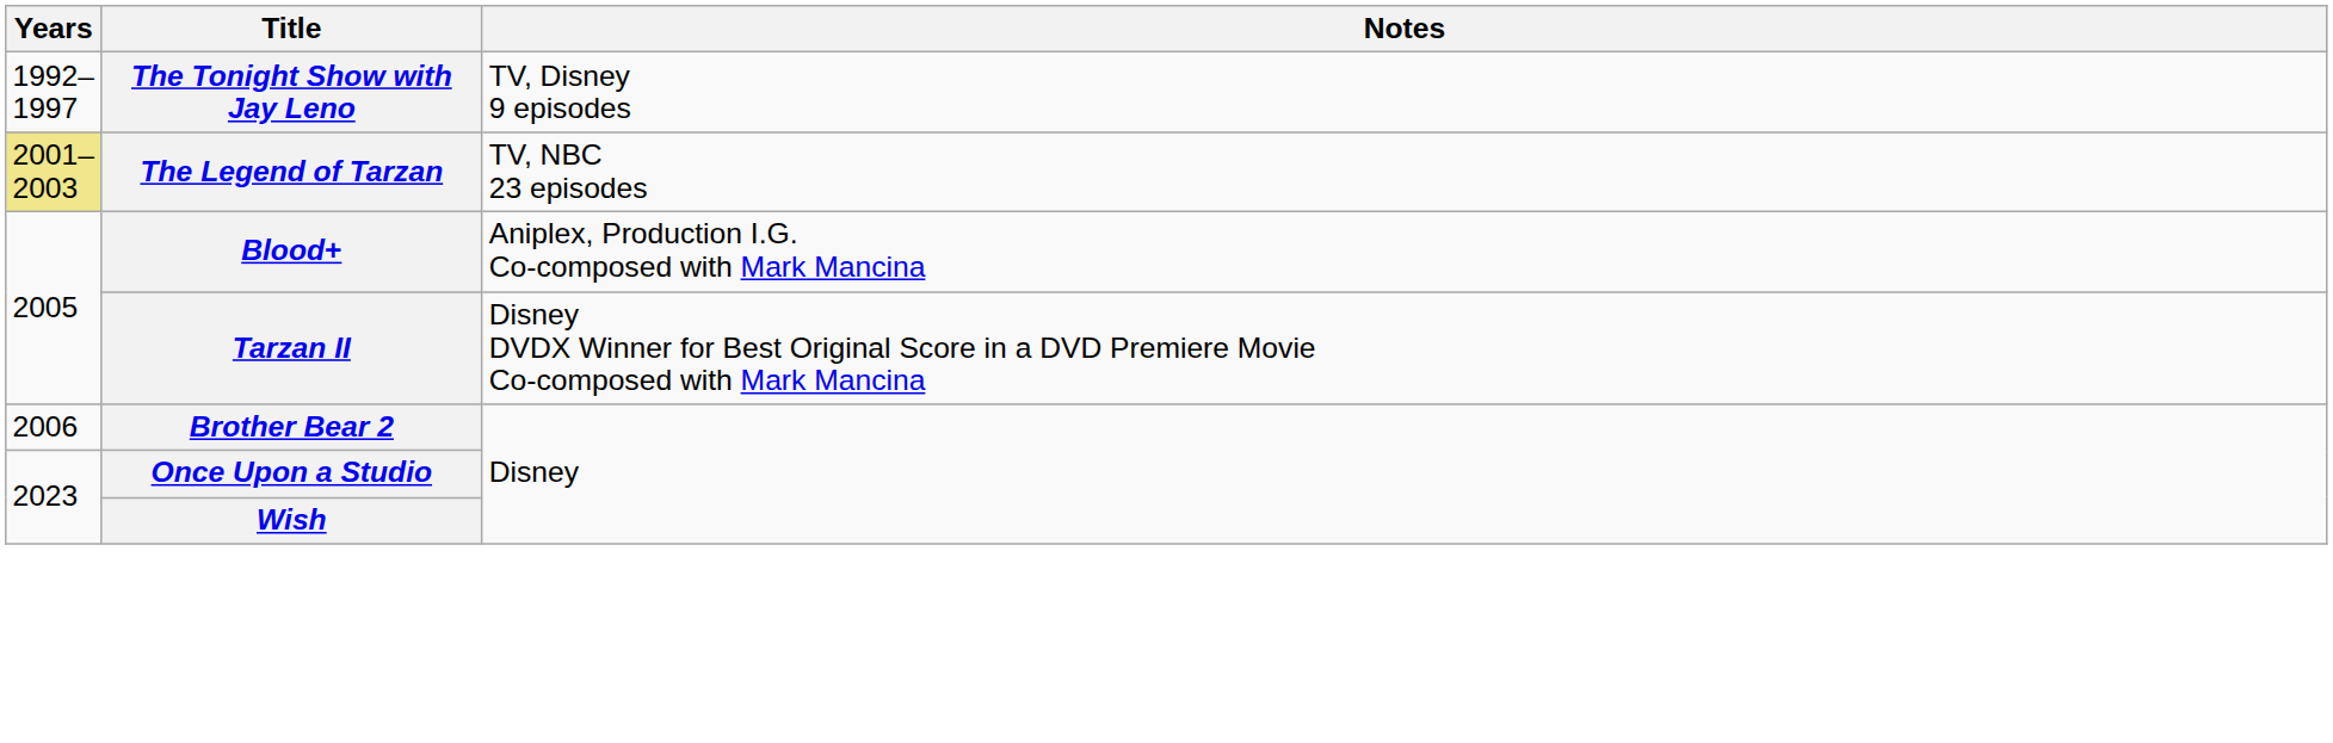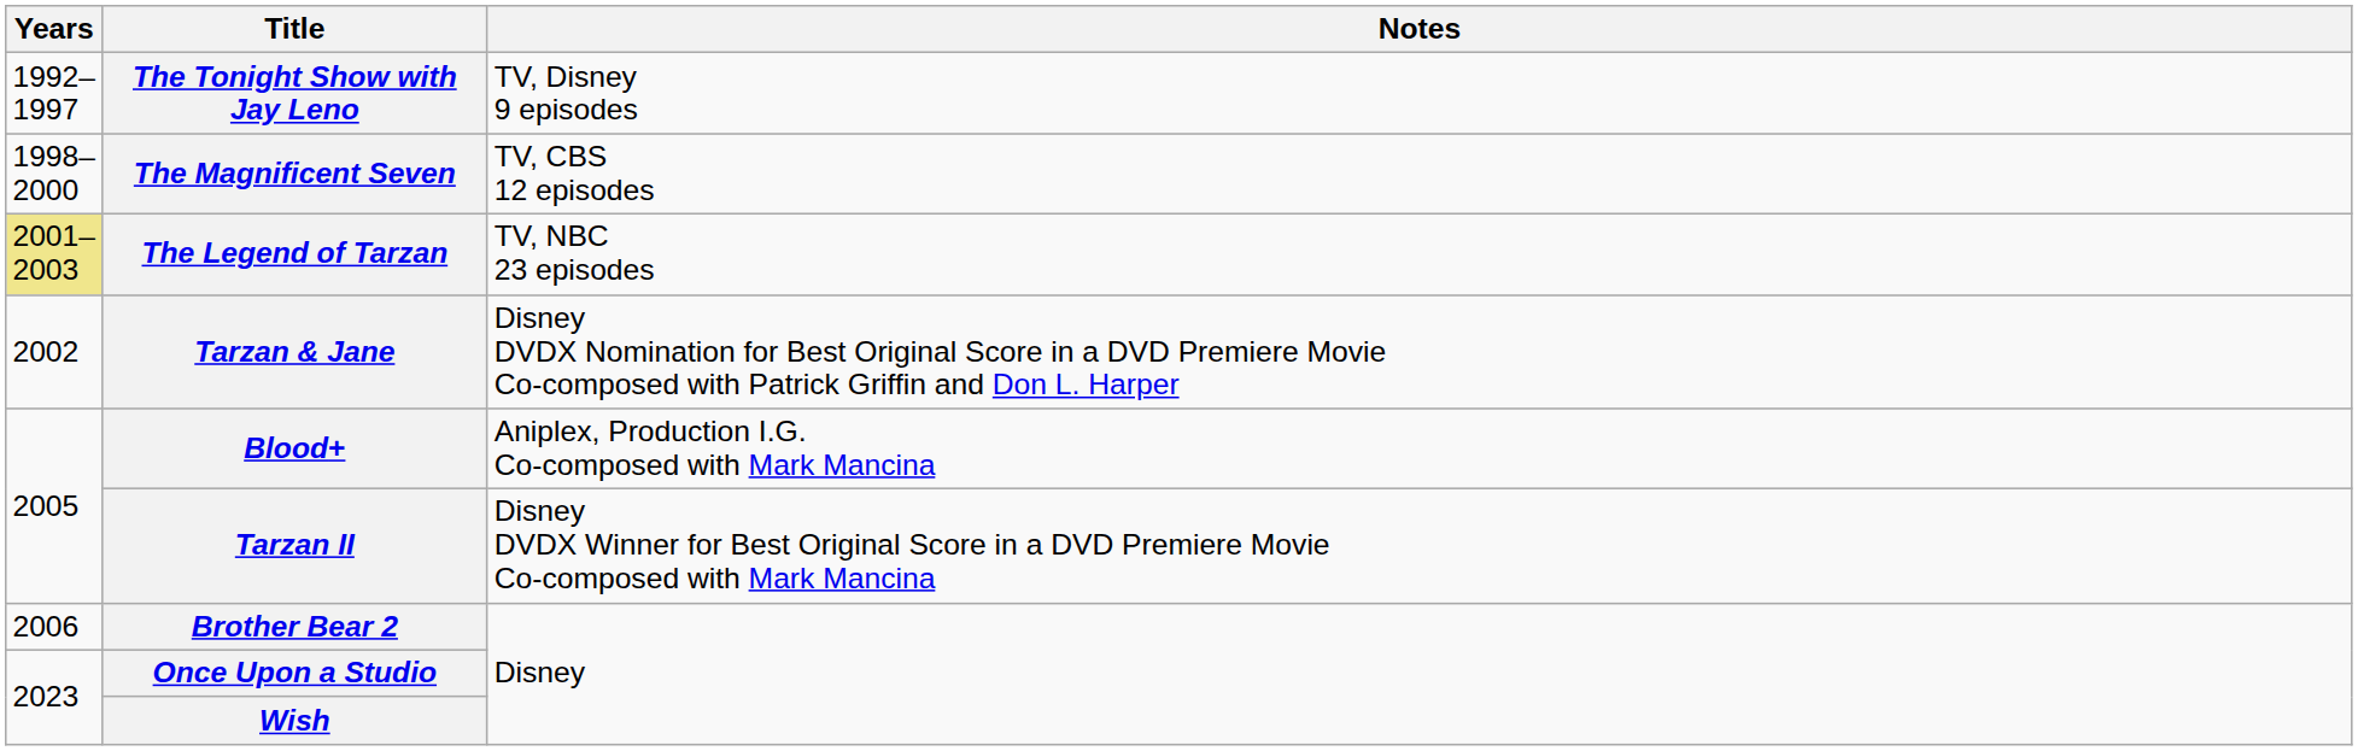 <table class="wikitable" width=100%>
 <tr>
 <th width=30>Years</th>
 <th width=200>Title</th>
 <th>Notes</th>
 </tr>
 <tr>
 <td>1992–1997</td>
 <th><em><a href='#'>The Tonight Show with Jay Leno</a></em></th>
 <td>TV, Disney<br>9 episodes</td>
 </tr>
 <tr>
+<td>1998–2000</td>
+<th><em><a href='#'>The Magnificent Seven</a></em></th>
+<td>TV, CBS<br>12 episodes</td>
+</tr>
+<tr>
 <td style="background: khaki;">2001–2003</td>
 <th><em><a href='#'>The Legend of Tarzan</a></em></th>
 <td>TV, NBC<br>23 episodes</td>
+</tr>
+<tr>
+<td>2002</td>
+<th><em><a href='#'>Tarzan & Jane</a></em></th>
+<td>Disney<br>DVDX Nomination for Best Original Score in a DVD Premiere Movie<br>Co-composed with Patrick Griffin and <a href='#'>Don L. Harper</a></td>
 </tr>
 <tr>
 <td rowspan="2">2005</td>
 <th><a href='#'><em>Blood</em>+</a></th>
 <td>Aniplex, Production I.G.<br>Co-composed with <a href='#'>Mark Mancina</a></td>
 </tr>
 <tr>
 <th><em><a href='#'>Tarzan II</a></em></th>
 <td>Disney<br>DVDX Winner for Best Original Score in a DVD Premiere Movie<br>Co-composed with <a href='#'>Mark Mancina</a></td>
 </tr>
 <tr>
 <td>2006</td>
 <th><em><a href='#'>Brother Bear 2</a></em></th>
 <td rowspan="3">Disney</td>
 </tr>
 <tr>
 <td rowspan="2">2023</td>
 <th><em><a href='#'>Once Upon a Studio</a></em></th>
 </tr>
 <tr>
 <th><em><a href='#'>Wish</a></em></th>
 </tr>
 </table>
